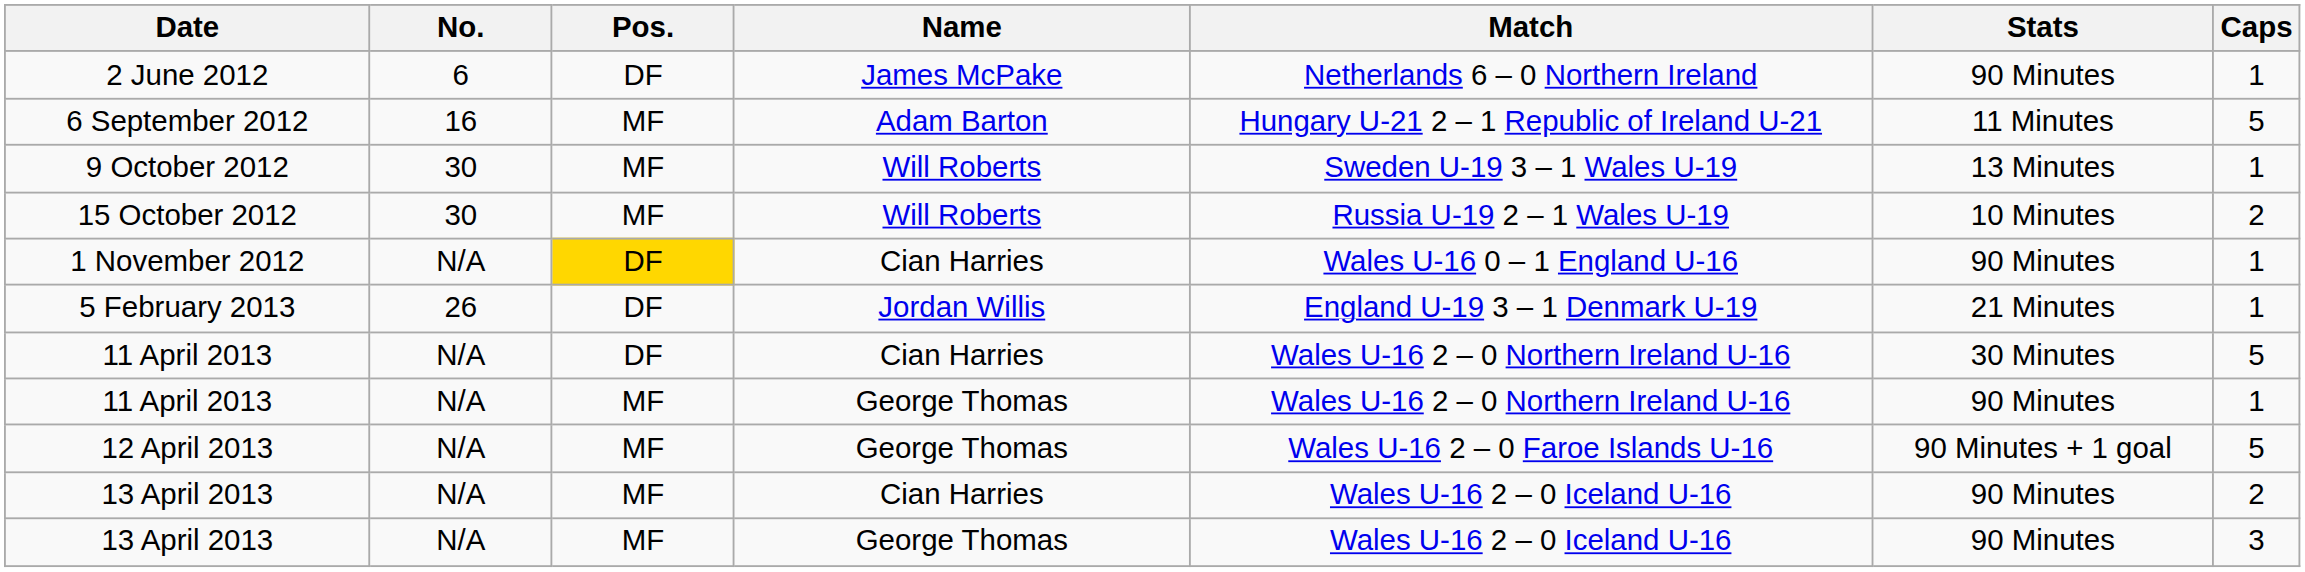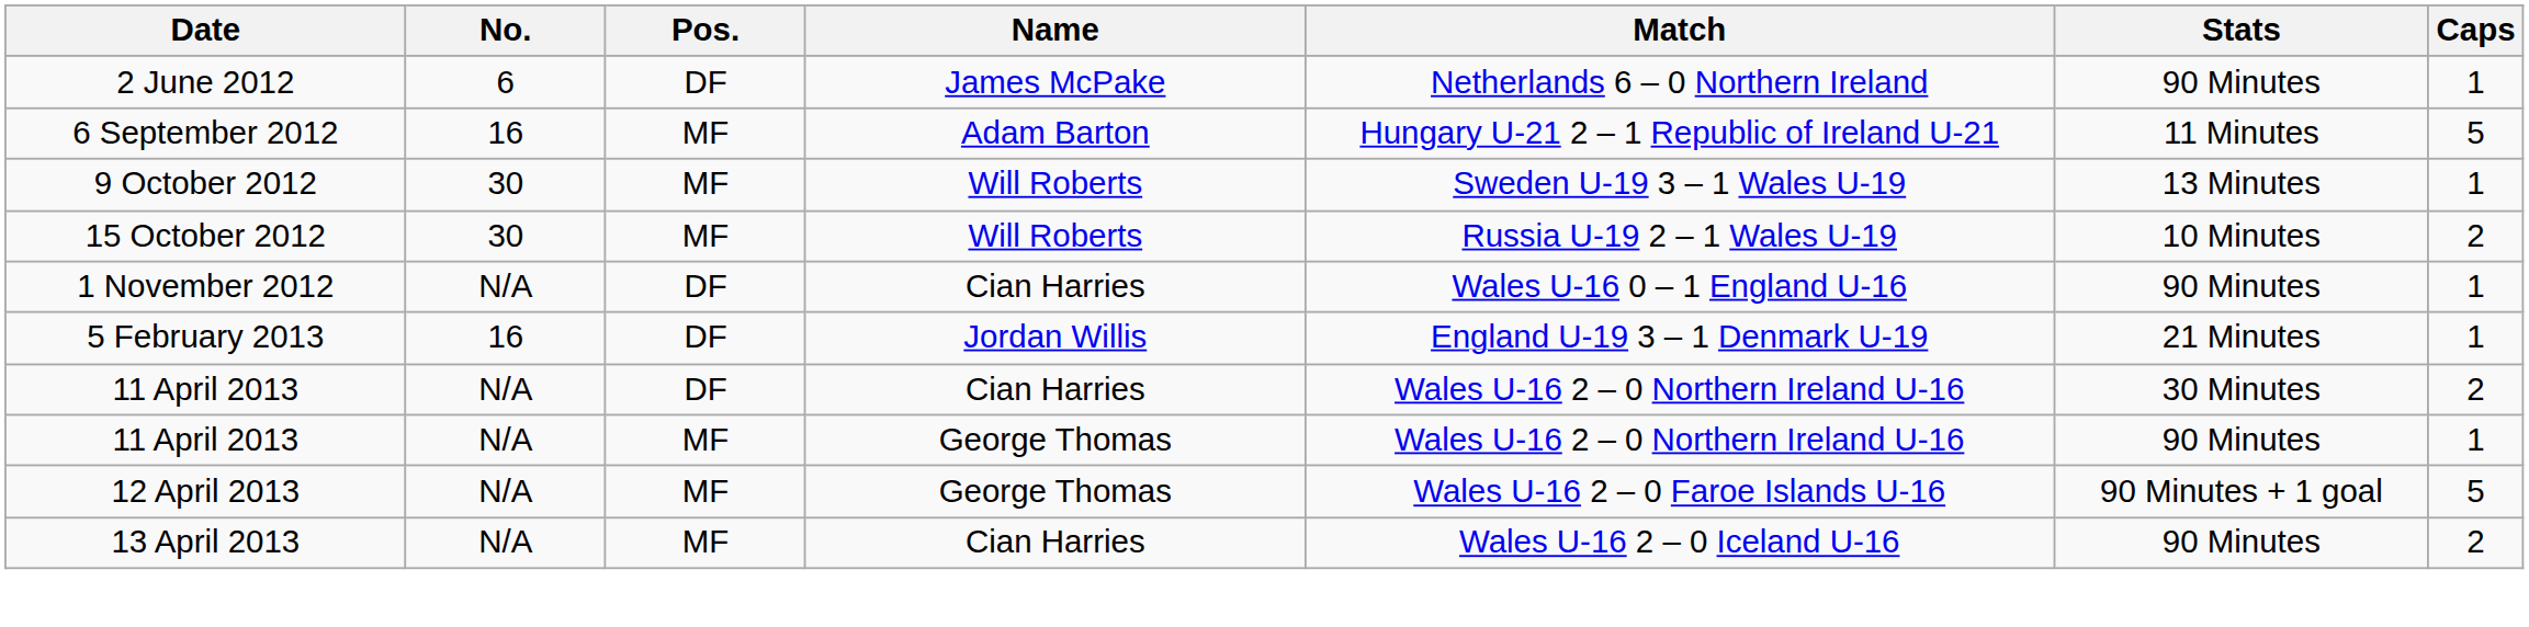 <table class="wikitable">
 <tr>
 <th width=16%>Date</th>
 <th width=8%>No.</th>
 <th width=8%>Pos.</th>
 <th width=20%>Name</th>
 <th width=30%>Match</th>
 <th width=15%>Stats</th>
 <th width=8%>Caps</th>
 </tr>
 <tr>
 <td style="text-align:center;">2 June 2012</td>
 <td style="text-align:center;">6</td>
 <td style="text-align:center;">DF</td>
 <td style="text-align:center;"> <a href='#'>James McPake</a></td>
 <td style="text-align:center;"><a href='#'>Netherlands</a> 6 – 0 <a href='#'>Northern Ireland</a></td>
 <td style="text-align:center;">90 Minutes</td>
 <td style="text-align:center;">1</td>
 </tr>
 <tr>
 <td style="text-align:center;">6 September 2012</td>
 <td style="text-align:center;">16</td>
 <td style="text-align:center;">MF</td>
 <td style="text-align:center;"> <a href='#'>Adam Barton</a></td>
 <td style="text-align:center;"><a href='#'>Hungary U-21</a> 2 – 1 <a href='#'>Republic of Ireland U-21</a></td>
 <td style="text-align:center;">11 Minutes</td>
 <td style="text-align:center;">5</td>
 </tr>
 <tr>
 <td style="text-align:center;">9 October 2012</td>
 <td style="text-align:center;">30</td>
 <td style="text-align:center;">MF</td>
 <td style="text-align:center;"> <a href='#'>Will Roberts</a></td>
 <td style="text-align:center;"><a href='#'>Sweden U-19</a> 3 – 1 <a href='#'>Wales U-19</a></td>
 <td style="text-align:center;">13 Minutes</td>
 <td style="text-align:center;">1</td>
 </tr>
 <tr>
 <td style="text-align:center;">15 October 2012</td>
 <td style="text-align:center;">30</td>
 <td style="text-align:center;">MF</td>
 <td style="text-align:center;"> <a href='#'>Will Roberts</a></td>
 <td style="text-align:center;"><a href='#'>Russia U-19</a> 2 – 1 <a href='#'>Wales U-19</a></td>
 <td style="text-align:center;">10 Minutes</td>
 <td style="text-align:center;">2</td>
 </tr>
 <tr>
 <td style="text-align:center;">1 November 2012</td>
 <td style="text-align:center;">N/A</td>
-<td style="background: gold; text-align:center;">DF</td>
+<td style="text-align:center;">DF</td>
 <td style="text-align:center;"> Cian Harries</td>
 <td style="text-align:center;"><a href='#'>Wales U-16</a> 0 – 1 <a href='#'>England U-16</a></td>
 <td style="text-align:center;">90 Minutes</td>
 <td style="text-align:center;">1</td>
 </tr>
 <tr>
 <td style="text-align:center;">5 February 2013</td>
-<td style="text-align:center;">26</td>
+<td style="text-align:center;">16</td>
 <td style="text-align:center;">DF</td>
 <td style="text-align:center;"> <a href='#'>Jordan Willis</a></td>
 <td style="text-align:center;"><a href='#'>England U-19</a> 3 – 1 <a href='#'>Denmark U-19</a></td>
 <td style="text-align:center;">21 Minutes</td>
 <td style="text-align:center;">1</td>
 </tr>
 <tr>
 <td style="text-align:center;">11 April 2013</td>
 <td style="text-align:center;">N/A</td>
 <td style="text-align:center;">DF</td>
 <td style="text-align:center;"> Cian Harries</td>
 <td style="text-align:center;"><a href='#'>Wales U-16</a> 2 – 0 <a href='#'>Northern Ireland U-16</a></td>
 <td style="text-align:center;">30 Minutes</td>
-<td style="text-align:center;">5</td>
+<td style="text-align:center;">2</td>
 </tr>
 <tr>
 <td style="text-align:center;">11 April 2013</td>
 <td style="text-align:center;">N/A</td>
 <td style="text-align:center;">MF</td>
 <td style="text-align:center;"> George Thomas</td>
 <td style="text-align:center;"><a href='#'>Wales U-16</a> 2 – 0 <a href='#'>Northern Ireland U-16</a></td>
 <td style="text-align:center;">90 Minutes</td>
 <td style="text-align:center;">1</td>
 </tr>
 <tr>
 <td style="text-align:center;">12 April 2013</td>
 <td style="text-align:center;">N/A</td>
 <td style="text-align:center;">MF</td>
 <td style="text-align:center;"> George Thomas</td>
 <td style="text-align:center;"><a href='#'>Wales U-16</a> 2 – 0 <a href='#'>Faroe Islands U-16</a></td>
 <td style="text-align:center;">90 Minutes + 1 goal</td>
 <td style="text-align:center;">5</td>
 </tr>
 <tr>
 <td style="text-align:center;">13 April 2013</td>
 <td style="text-align:center;">N/A</td>
 <td style="text-align:center;">MF</td>
 <td style="text-align:center;"> Cian Harries</td>
 <td style="text-align:center;"><a href='#'>Wales U-16</a> 2 – 0 <a href='#'>Iceland U-16</a></td>
 <td style="text-align:center;">90 Minutes</td>
 <td style="text-align:center;">2</td>
 </tr>
-<tr>
-<td style="text-align:center;">13 April 2013</td>
-<td style="text-align:center;">N/A</td>
-<td style="text-align:center;">MF</td>
-<td style="text-align:center;"> George Thomas</td>
-<td style="text-align:center;"><a href='#'>Wales U-16</a> 2 – 0 <a href='#'>Iceland U-16</a></td>
-<td style="text-align:center;">90 Minutes</td>
-<td style="text-align:center;">3</td>
-</tr>
 </table>
